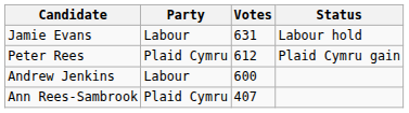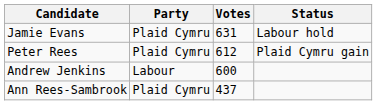 <table class="wikitable">
 <tr>
 <th>Candidate</th>
 <th>Party</th>
 <th>Votes</th>
 <th>Status</th>
 </tr>
 <tr>
 <td>Jamie Evans</td>
-<td>Labour</td>
+<td>Plaid Cymru</td>
 <td>631</td>
 <td>Labour hold</td>
 </tr>
 <tr>
 <td>Peter Rees</td>
 <td>Plaid Cymru</td>
 <td>612</td>
 <td>Plaid Cymru gain</td>
 </tr>
 <tr>
 <td>Andrew Jenkins</td>
 <td>Labour</td>
 <td>600</td>
 <td></td>
 </tr>
 <tr>
 <td>Ann Rees-Sambrook</td>
 <td>Plaid Cymru</td>
-<td>407</td>
+<td>437</td>
 <td></td>
 </tr>
 </table>
